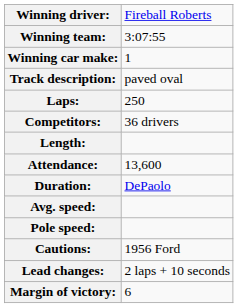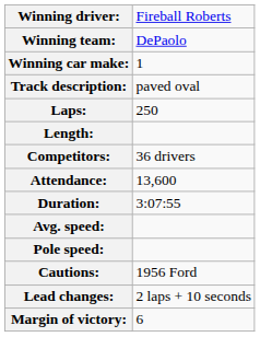 <table class="wikitable" style=text-align:left>
 <tr>
 <th>Winning driver:</th>
 <td><a href='#'>Fireball Roberts</a></td>
 </tr>
 <tr>
 <th>Winning team:</th>
-<td>3:07:55</td>
+<td><a href='#'>DePaolo</a></td>
 </tr>
 <tr>
 <th>Winning car make:</th>
 <td>1</td>
 </tr>
 <tr>
 <th>Track description:</th>
 <td> paved oval</td>
 </tr>
 <tr>
 <th>Laps:</th>
 <td>250</td>
 </tr>
 <tr>
+<th>Length:</th>
+<td></td>
+</tr>
+<tr>
 <th>Competitors:</th>
 <td>36 drivers</td>
-</tr>
-<tr>
-<th>Length:</th>
-<td></td>
 </tr>
 <tr>
 <th>Attendance:</th>
 <td>13,600</td>
 </tr>
 <tr>
 <th>Duration:</th>
-<td><a href='#'>DePaolo</a></td>
+<td>3:07:55</td>
 </tr>
 <tr>
 <th>Avg. speed:</th>
 <td></td>
 </tr>
 <tr>
 <th>Pole speed:</th>
 <td></td>
 </tr>
 <tr>
 <th>Cautions:</th>
 <td>1956 Ford</td>
 </tr>
 <tr>
 <th>Lead changes:</th>
 <td>2 laps + 10 seconds</td>
 </tr>
 <tr>
 <th>Margin of victory:</th>
 <td>6</td>
 </tr>
 </table>
